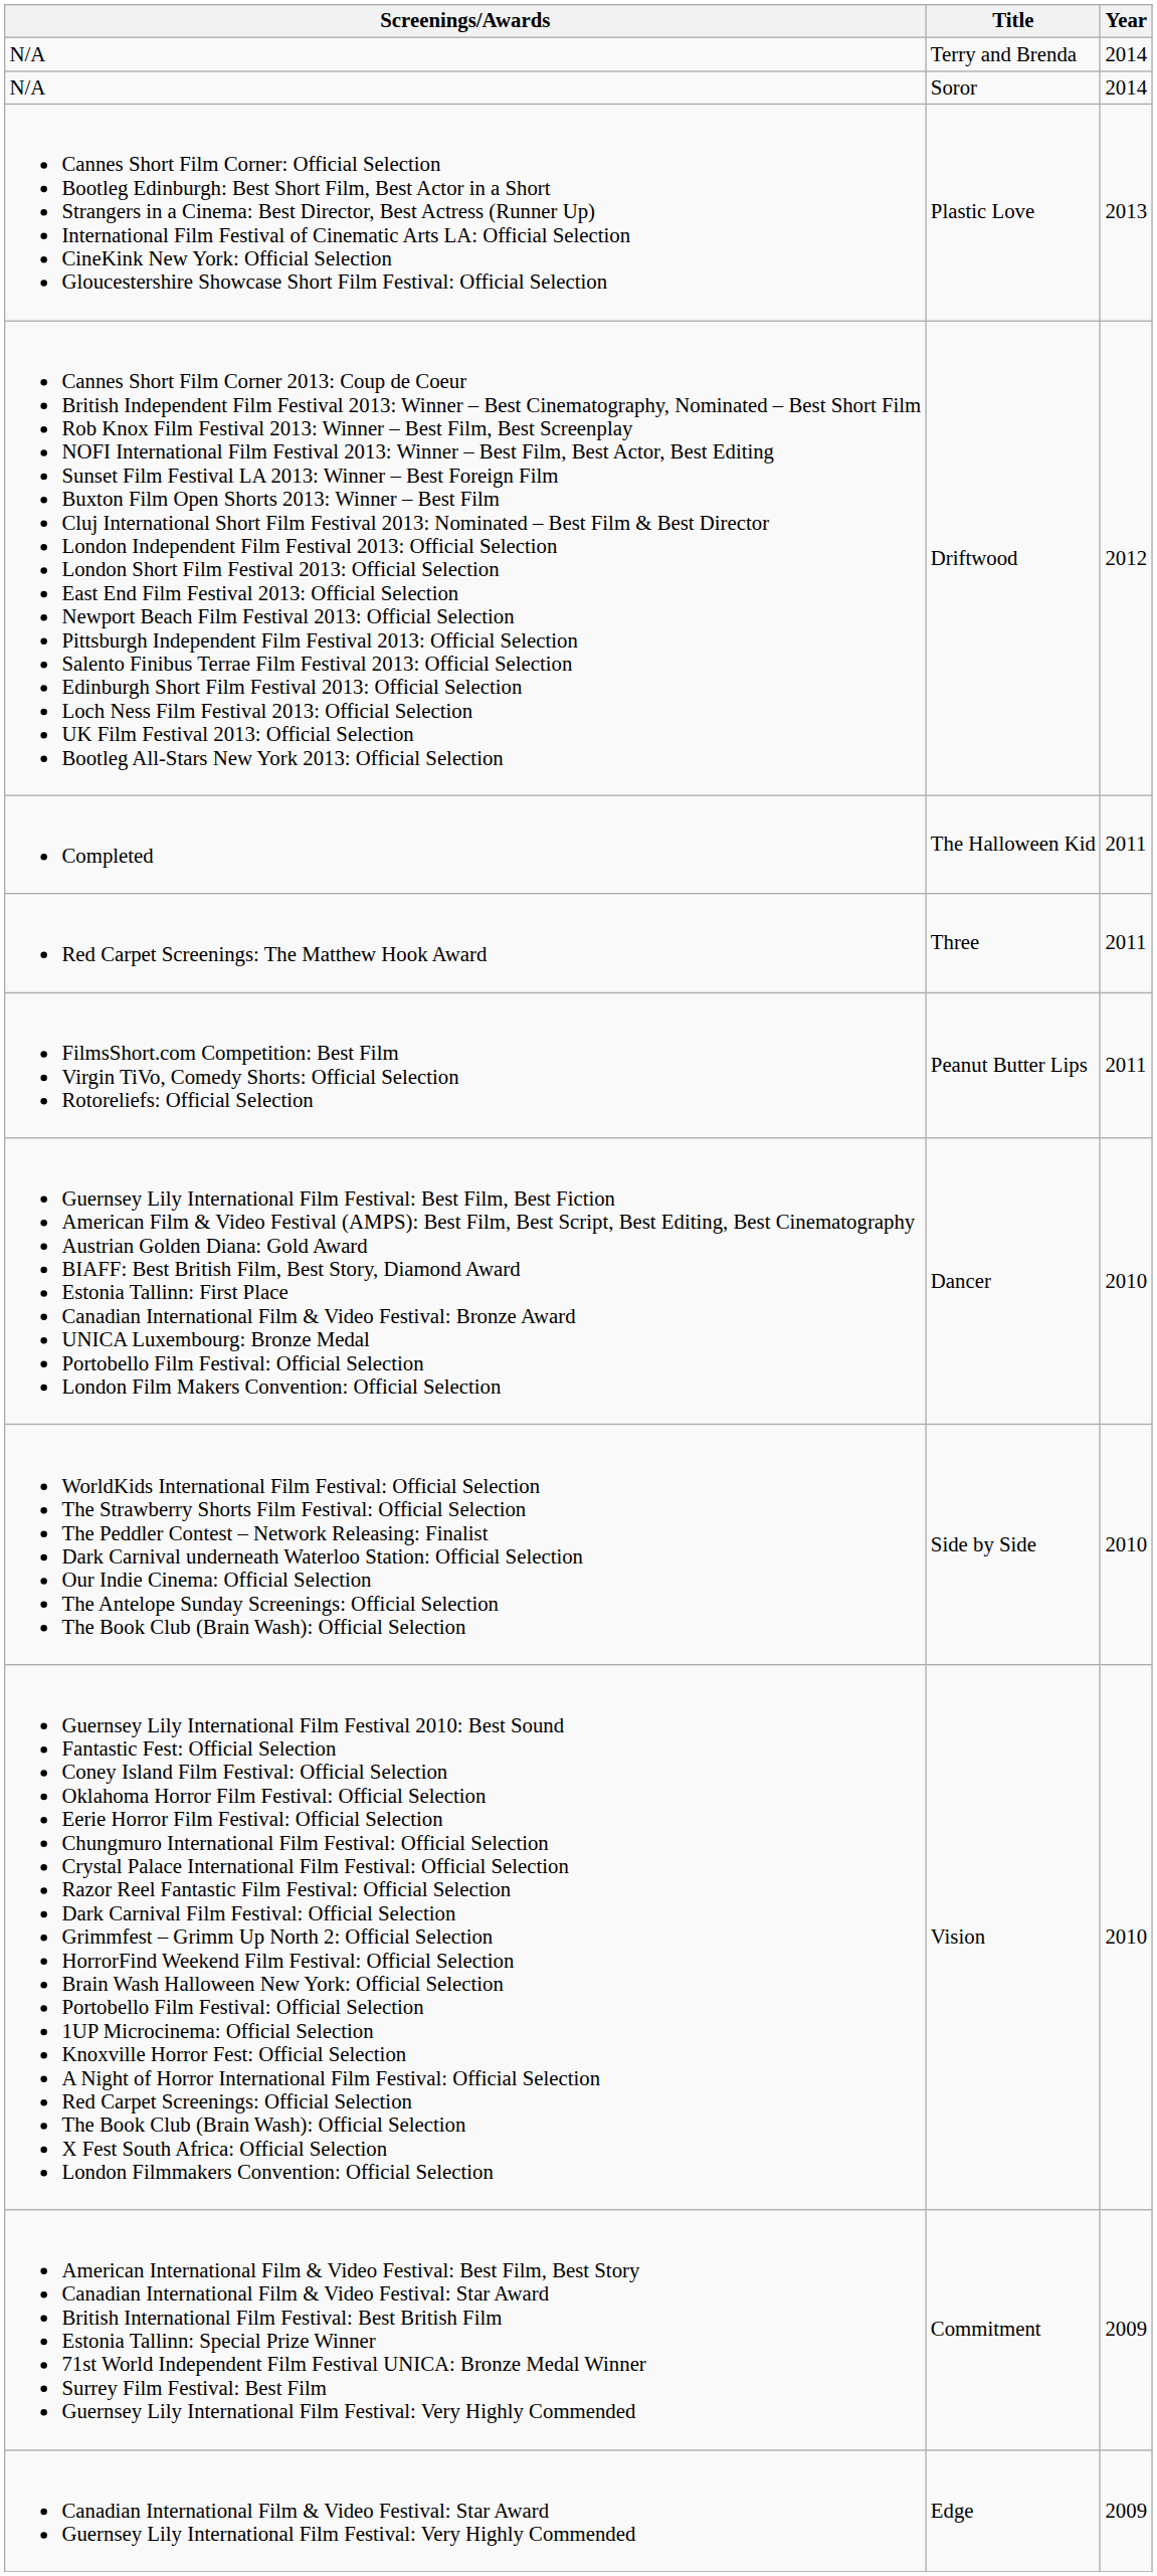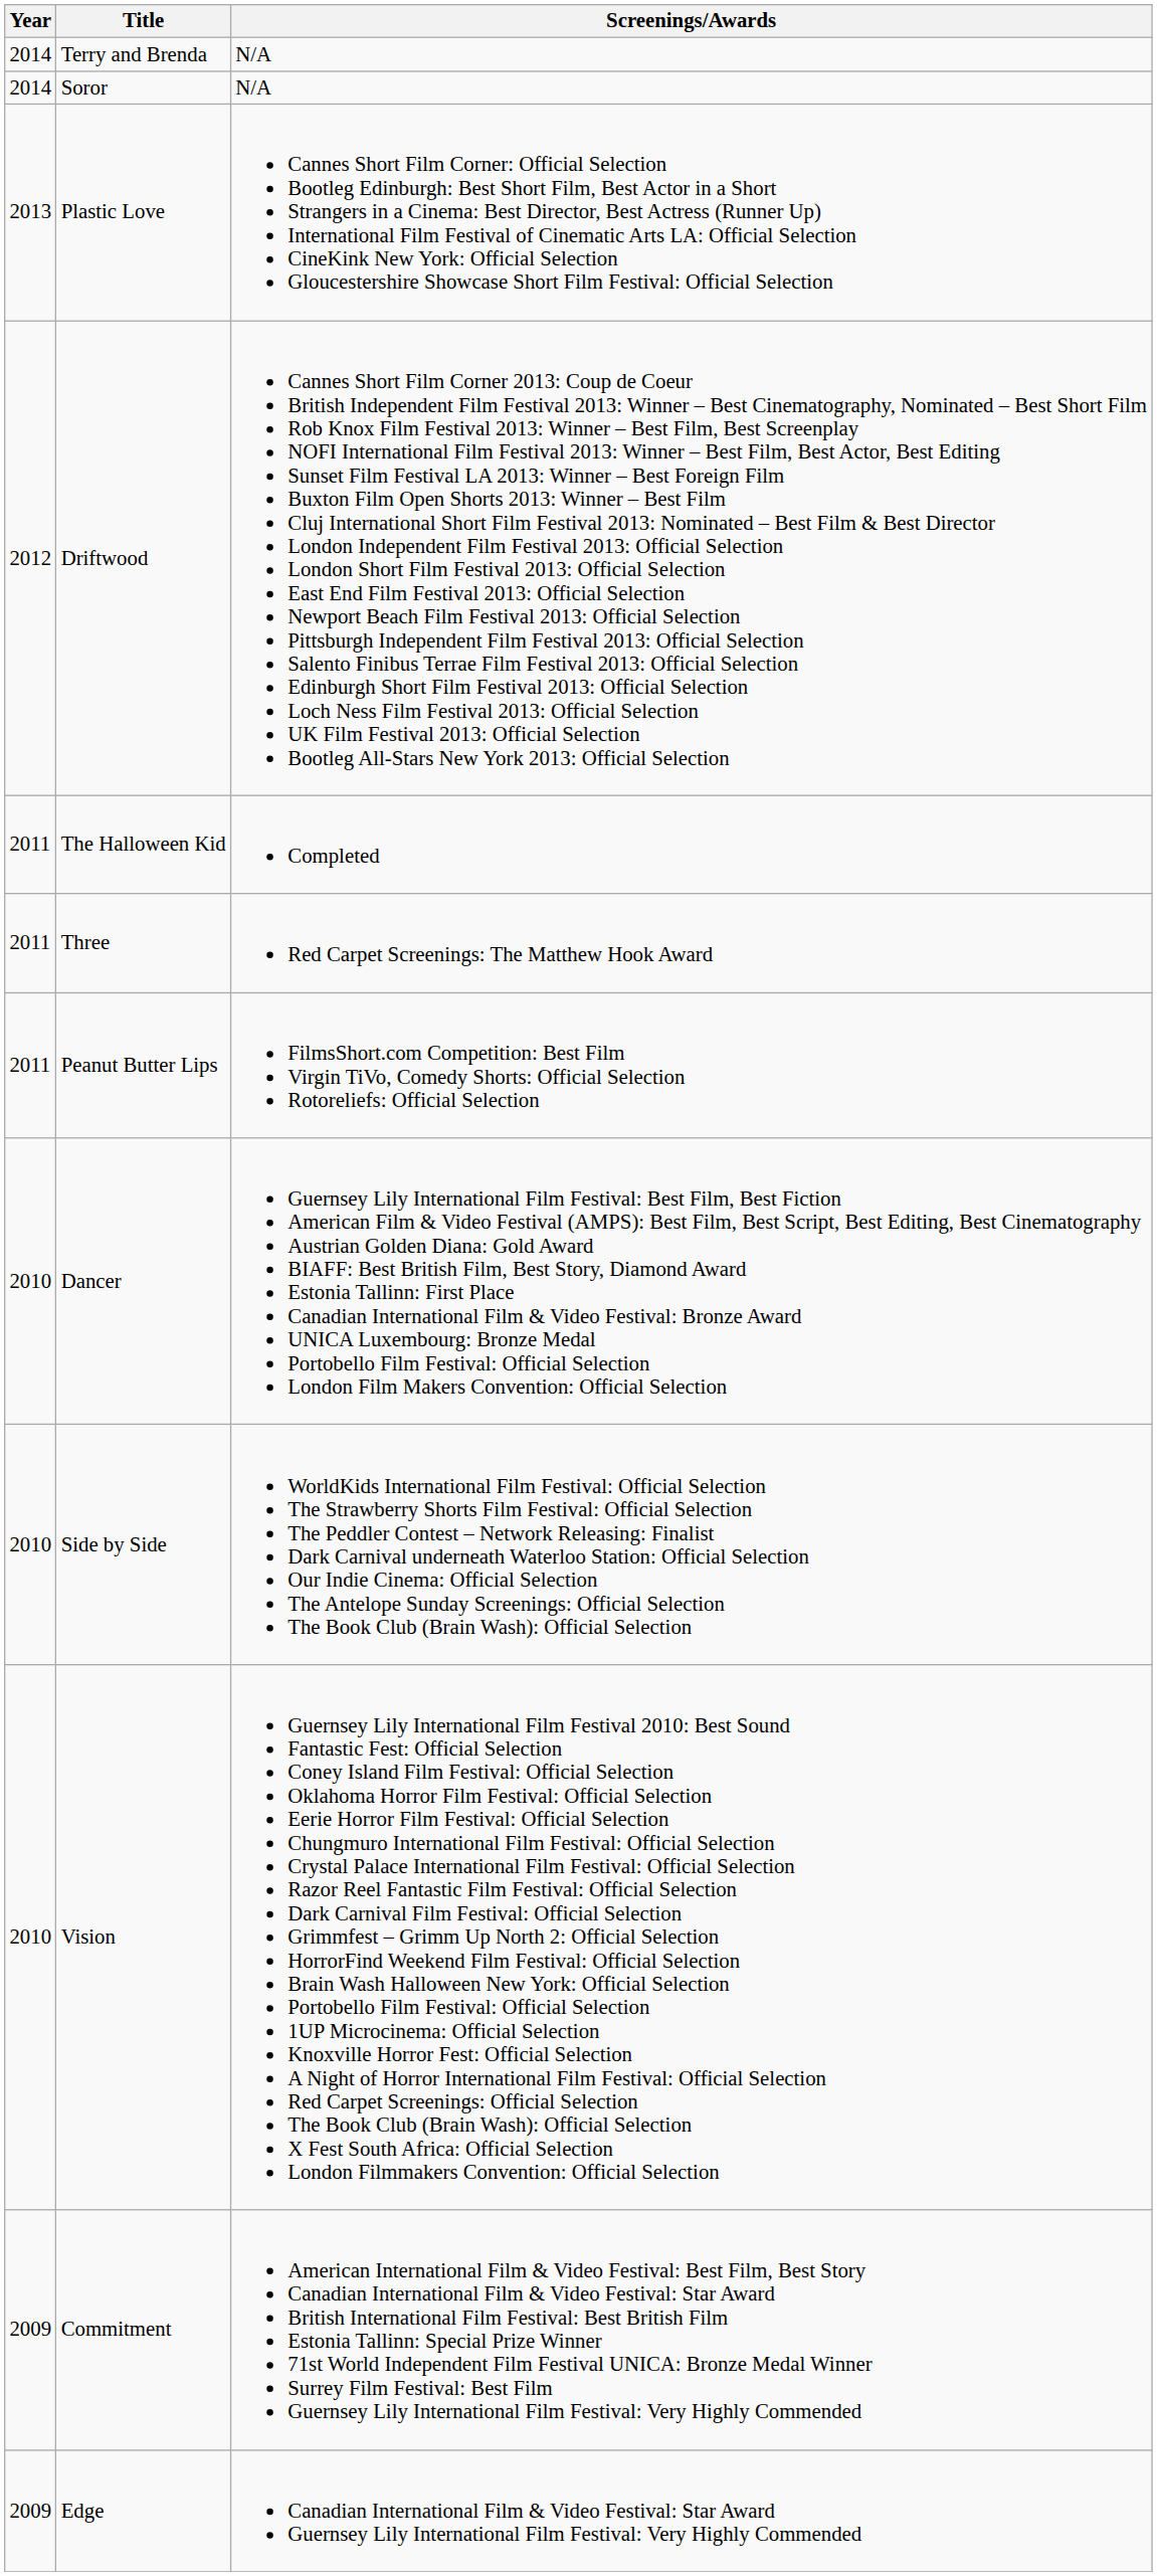 <table class="wikitable">
 <tr>
+<th>Year</th>
+<th>Title</th>
 <th>Screenings/Awards</th>
-<th>Title</th>
-<th>Year</th>
 </tr>
 <tr>
+<td>2014</td>
+<td>Terry and Brenda</td>
 <td>N/A</td>
-<td>Terry and Brenda</td>
-<td>2014</td>
 </tr>
 <tr>
+<td>2014</td>
+<td>Soror</td>
 <td>N/A</td>
-<td>Soror</td>
-<td>2014</td>
 </tr>
 <tr>
+<td>2013</td>
+<td>Plastic Love</td>
 <td><br><ul><li>Cannes Short Film Corner: Official Selection</li><li>Bootleg Edinburgh: Best Short Film, Best Actor in a Short</li><li>Strangers in a Cinema: Best Director, Best Actress (Runner Up)</li><li>International Film Festival of Cinematic Arts LA: Official Selection</li><li>CineKink New York: Official Selection</li><li>Gloucestershire Showcase Short Film Festival: Official Selection</li></ul></td>
-<td>Plastic Love</td>
-<td>2013</td>
 </tr>
 <tr>
+<td>2012</td>
+<td>Driftwood</td>
 <td><br><ul><li>Cannes Short Film Corner 2013: Coup de Coeur</li><li>British Independent Film Festival 2013: Winner – Best Cinematography, Nominated – Best Short Film</li><li>Rob Knox Film Festival 2013: Winner – Best Film, Best Screenplay</li><li>NOFI International Film Festival 2013: Winner – Best Film, Best Actor, Best Editing</li><li>Sunset Film Festival LA 2013: Winner – Best Foreign Film</li><li>Buxton Film Open Shorts 2013: Winner – Best Film</li><li>Cluj International Short Film Festival 2013: Nominated – Best Film & Best Director</li><li>London Independent Film Festival 2013: Official Selection</li><li>London Short Film Festival 2013: Official Selection</li><li>East End Film Festival 2013: Official Selection</li><li>Newport Beach Film Festival 2013: Official Selection</li><li>Pittsburgh Independent Film Festival 2013: Official Selection</li><li>Salento Finibus Terrae Film Festival 2013: Official Selection</li><li>Edinburgh Short Film Festival 2013: Official Selection</li><li>Loch Ness Film Festival 2013: Official Selection</li><li>UK Film Festival 2013: Official Selection</li><li>Bootleg All-Stars New York 2013: Official Selection</li></ul></td>
-<td>Driftwood</td>
-<td>2012</td>
 </tr>
 <tr>
+<td>2011</td>
+<td>The Halloween Kid</td>
 <td><br><ul><li>Completed</li></ul></td>
-<td>The Halloween Kid</td>
-<td>2011</td>
 </tr>
 <tr>
+<td>2011</td>
+<td>Three</td>
 <td><br><ul><li>Red Carpet Screenings: The Matthew Hook Award</li></ul></td>
-<td>Three</td>
-<td>2011</td>
 </tr>
 <tr>
+<td>2011</td>
+<td>Peanut Butter Lips</td>
 <td><br><ul><li>FilmsShort.com Competition: Best Film</li><li>Virgin TiVo, Comedy Shorts: Official Selection</li><li>Rotoreliefs: Official Selection</li></ul></td>
-<td>Peanut Butter Lips</td>
-<td>2011</td>
 </tr>
 <tr>
+<td>2010</td>
+<td>Dancer</td>
 <td><br><ul><li>Guernsey Lily International Film Festival: Best Film, Best Fiction</li><li>American Film & Video Festival (AMPS): Best Film, Best Script, Best Editing, Best Cinematography</li><li>Austrian Golden Diana: Gold Award</li><li>BIAFF: Best British Film, Best Story, Diamond Award</li><li>Estonia Tallinn: First Place</li><li>Canadian International Film & Video Festival: Bronze Award</li><li>UNICA Luxembourg: Bronze Medal</li><li>Portobello Film Festival: Official Selection</li><li>London Film Makers Convention: Official Selection</li></ul></td>
-<td>Dancer</td>
-<td>2010</td>
 </tr>
 <tr>
+<td>2010</td>
+<td>Side by Side</td>
 <td><br><ul><li>WorldKids International Film Festival: Official Selection</li><li>The Strawberry Shorts Film Festival: Official Selection</li><li>The Peddler Contest – Network Releasing: Finalist</li><li>Dark Carnival underneath Waterloo Station: Official Selection</li><li>Our Indie Cinema: Official Selection</li><li>The Antelope Sunday Screenings: Official Selection</li><li>The Book Club (Brain Wash): Official Selection</li></ul></td>
-<td>Side by Side</td>
-<td>2010</td>
 </tr>
 <tr>
+<td>2010</td>
+<td>Vision</td>
 <td><br><ul><li>Guernsey Lily International Film Festival 2010: Best Sound</li><li>Fantastic Fest: Official Selection</li><li>Coney Island Film Festival: Official Selection</li><li>Oklahoma Horror Film Festival: Official Selection</li><li>Eerie Horror Film Festival: Official Selection</li><li>Chungmuro International Film Festival: Official Selection</li><li>Crystal Palace International Film Festival: Official Selection</li><li>Razor Reel Fantastic Film Festival: Official Selection</li><li>Dark Carnival Film Festival: Official Selection</li><li>Grimmfest – Grimm Up North 2: Official Selection</li><li>HorrorFind Weekend Film Festival: Official Selection</li><li>Brain Wash Halloween New York: Official Selection</li><li>Portobello Film Festival: Official Selection</li><li>1UP Microcinema: Official Selection</li><li>Knoxville Horror Fest: Official Selection</li><li>A Night of Horror International Film Festival: Official Selection</li><li>Red Carpet Screenings: Official Selection</li><li>The Book Club (Brain Wash): Official Selection</li><li>X Fest South Africa: Official Selection</li><li>London Filmmakers Convention: Official Selection</li></ul></td>
-<td>Vision</td>
-<td>2010</td>
 </tr>
 <tr>
+<td>2009</td>
+<td>Commitment</td>
 <td><br><ul><li>American International Film & Video Festival: Best Film, Best Story</li><li>Canadian International Film & Video Festival: Star Award</li><li>British International Film Festival: Best British Film</li><li>Estonia Tallinn: Special Prize Winner</li><li>71st World Independent Film Festival UNICA: Bronze Medal Winner</li><li>Surrey Film Festival: Best Film</li><li>Guernsey Lily International Film Festival: Very Highly Commended</li></ul></td>
-<td>Commitment</td>
-<td>2009</td>
 </tr>
 <tr>
+<td>2009</td>
+<td>Edge</td>
 <td><br><ul><li>Canadian International Film & Video Festival: Star Award</li><li>Guernsey Lily International Film Festival: Very Highly Commended</li></ul></td>
-<td>Edge</td>
-<td>2009</td>
 </tr>
 </table>
